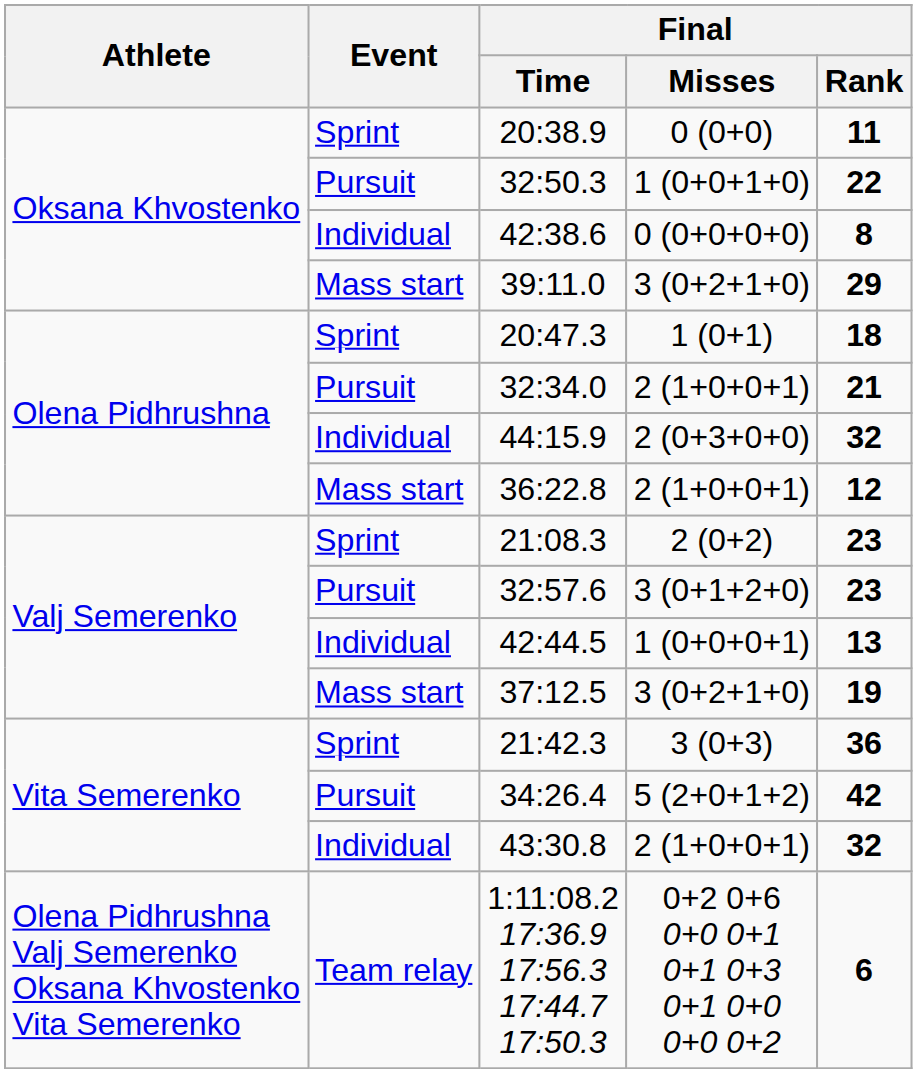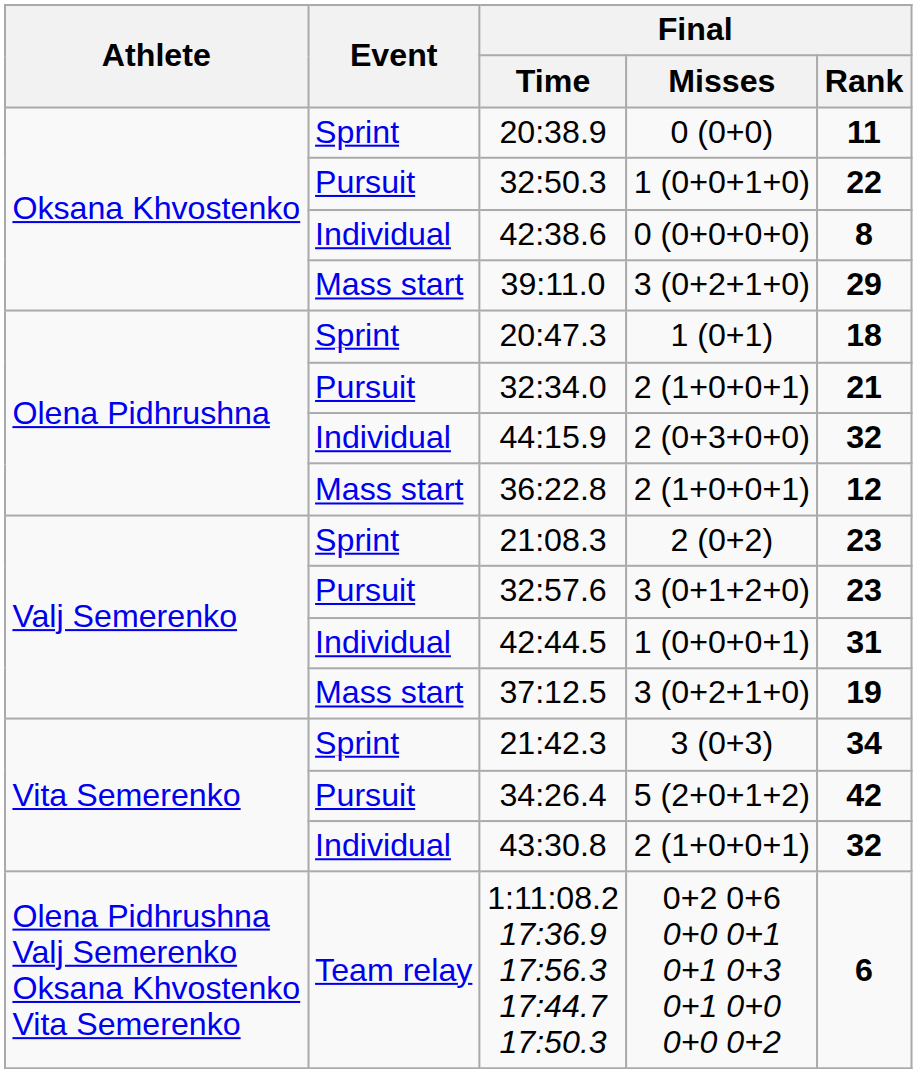 <table class="wikitable">
 <tr>
 <th rowspan="2">Athlete</th>
 <th rowspan="2">Event</th>
 <th colspan="3">Final</th>
 </tr>
 <tr>
 <th>Time</th>
 <th>Misses</th>
 <th>Rank</th>
 </tr>
 <tr>
 <td rowspan=4><a href='#'>Oksana Khvostenko</a></td>
 <td><a href='#'>Sprint</a></td>
 <td align="center">20:38.9</td>
 <td align="center">0 (0+0)</td>
 <td align="center"><strong>11</strong></td>
 </tr>
 <tr>
 <td><a href='#'>Pursuit</a></td>
 <td align="center">32:50.3</td>
 <td align="center">1 (0+0+1+0)</td>
 <td align="center"><strong>22</strong></td>
 </tr>
 <tr>
 <td><a href='#'>Individual</a></td>
 <td align="center">42:38.6</td>
 <td align="center">0 (0+0+0+0)</td>
 <td align="center"><strong>8</strong></td>
 </tr>
 <tr>
 <td><a href='#'>Mass start</a></td>
 <td align="center">39:11.0</td>
 <td align="center">3 (0+2+1+0)</td>
 <td align="center"><strong>29</strong></td>
 </tr>
 <tr>
 <td rowspan=4><a href='#'>Olena Pidhrushna</a></td>
 <td><a href='#'>Sprint</a></td>
 <td align="center">20:47.3</td>
 <td align="center">1 (0+1)</td>
 <td align="center"><strong>18</strong></td>
 </tr>
 <tr>
 <td><a href='#'>Pursuit</a></td>
 <td align="center">32:34.0</td>
 <td align="center">2 (1+0+0+1)</td>
 <td align="center"><strong>21</strong></td>
 </tr>
 <tr>
 <td><a href='#'>Individual</a></td>
 <td align="center">44:15.9</td>
 <td align="center">2 (0+3+0+0)</td>
 <td align="center"><strong>32</strong></td>
 </tr>
 <tr>
 <td><a href='#'>Mass start</a></td>
 <td align="center">36:22.8</td>
 <td align="center">2 (1+0+0+1)</td>
 <td align="center"><strong>12</strong></td>
 </tr>
 <tr>
 <td rowspan=4><a href='#'>Valj Semerenko</a></td>
 <td><a href='#'>Sprint</a></td>
 <td align="center">21:08.3</td>
 <td align="center">2 (0+2)</td>
 <td align="center"><strong>23</strong></td>
 </tr>
 <tr>
 <td><a href='#'>Pursuit</a></td>
 <td align="center">32:57.6</td>
 <td align="center">3 (0+1+2+0)</td>
 <td align="center"><strong>23</strong></td>
 </tr>
 <tr>
 <td><a href='#'>Individual</a></td>
 <td align="center">42:44.5</td>
 <td align="center">1 (0+0+0+1)</td>
-<td align="center"><strong>13</strong></td>
+<td align="center"><strong>31</strong></td>
 </tr>
 <tr>
 <td><a href='#'>Mass start</a></td>
 <td align="center">37:12.5</td>
 <td align="center">3 (0+2+1+0)</td>
 <td align="center"><strong>19</strong></td>
 </tr>
 <tr>
 <td rowspan=3><a href='#'>Vita Semerenko</a></td>
 <td><a href='#'>Sprint</a></td>
 <td align="center">21:42.3</td>
 <td align="center">3 (0+3)</td>
-<td align="center"><strong>36</strong></td>
+<td align="center"><strong>34</strong></td>
 </tr>
 <tr>
 <td><a href='#'>Pursuit</a></td>
 <td align="center">34:26.4</td>
 <td align="center">5 (2+0+1+2)</td>
 <td align="center"><strong>42</strong></td>
 </tr>
 <tr>
 <td><a href='#'>Individual</a></td>
 <td align="center">43:30.8</td>
 <td align="center">2 (1+0+0+1)</td>
 <td align="center"><strong>32</strong></td>
 </tr>
 <tr>
 <td><a href='#'>Olena Pidhrushna</a><br><a href='#'>Valj Semerenko</a><br><a href='#'>Oksana Khvostenko</a><br><a href='#'>Vita Semerenko</a></td>
 <td><a href='#'>Team relay</a></td>
 <td align="center">1:11:08.2<br><em>17:36.9<br>17:56.3<br>17:44.7<br>17:50.3</em></td>
 <td align="center">0+2 0+6<br><em>0+0 0+1<br>0+1 0+3<br>0+1 0+0<br>0+0 0+2</em></td>
 <td align="center"><strong>6</strong></td>
 </tr>
 </table>
